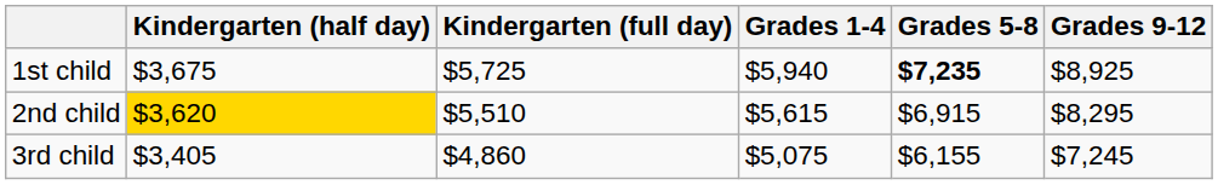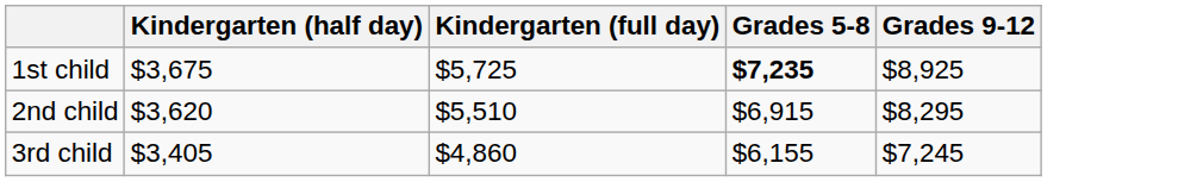 <table class="wikitable">
 <tr>
 <th></th>
 <th>Kindergarten (half day)</th>
 <th>Kindergarten (full day)</th>
-<th>Grades 1-4</th>
 <th>Grades 5-8</th>
 <th>Grades 9-12</th>
 </tr>
 <tr>
 <td>1st child</td>
 <td>$3,675</td>
 <td>$5,725</td>
-<td>$5,940</td>
 <td><strong>$7,235</strong></td>
 <td>$8,925</td>
 </tr>
 <tr>
 <td>2nd child</td>
-<td style="background: gold;">$3,620</td>
+<td>$3,620</td>
 <td>$5,510</td>
-<td>$5,615</td>
 <td>$6,915</td>
 <td>$8,295</td>
 </tr>
 <tr>
 <td>3rd child</td>
 <td>$3,405</td>
 <td>$4,860</td>
-<td>$5,075</td>
 <td>$6,155</td>
 <td>$7,245</td>
 </tr>
 </table>
